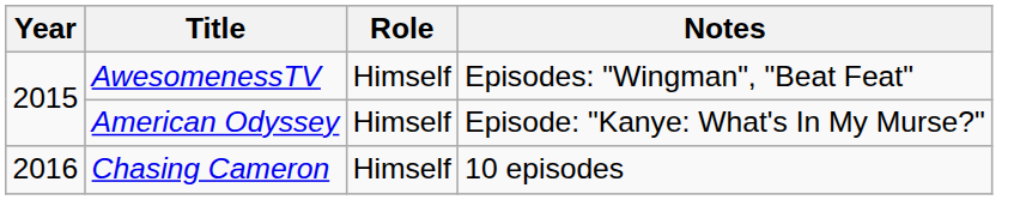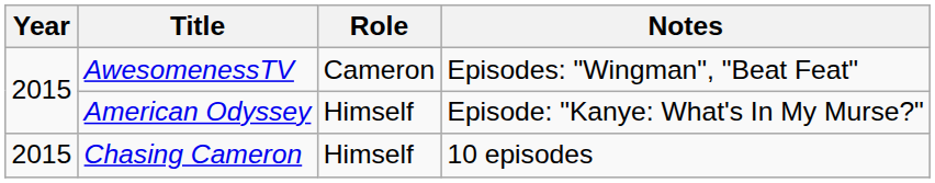 <table class="wikitable sortable">
 <tr>
 <th>Year</th>
 <th>Title</th>
 <th>Role</th>
 <th class="unsortable">Notes</th>
 </tr>
 <tr>
 <td rowspan=2>2015</td>
 <td><em><a href='#'>AwesomenessTV</a></em></td>
-<td>Himself</td>
+<td>Cameron</td>
 <td>Episodes: "Wingman", "Beat Feat"</td>
 </tr>
 <tr>
 <td><em><a href='#'>American Odyssey</a></em></td>
 <td>Himself</td>
 <td>Episode: "Kanye: What's In My Murse?"</td>
 </tr>
 <tr>
-<td>2016</td>
+<td>2015</td>
 <td><em><a href='#'>Chasing Cameron</a></em></td>
 <td>Himself</td>
 <td>10 episodes</td>
 </tr>
 </table>
